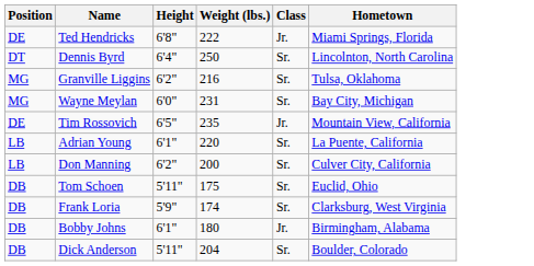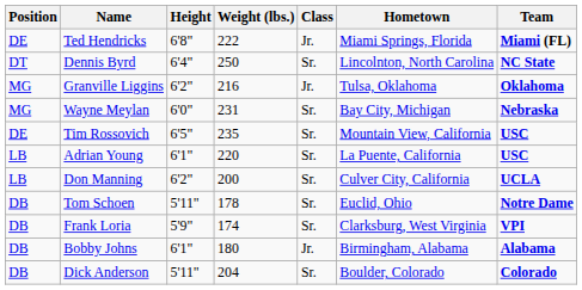 <table class="wikitable" style="font-size: 90%">
 <tr>
 <th>Position</th>
 <th>Name</th>
 <th>Height</th>
 <th>Weight (lbs.)</th>
 <th>Class</th>
 <th>Hometown</th>
+<th>Team</th>
 </tr>
 <tr>
 <td><a href='#'>DE</a></td>
 <td><a href='#'>Ted Hendricks</a></td>
 <td>6'8"</td>
 <td>222</td>
 <td>Jr.</td>
 <td><a href='#'>Miami Springs, Florida</a></td>
+<td><strong><a href='#'>Miami</a> (FL)</strong></td>
 </tr>
 <tr>
 <td><a href='#'>DT</a></td>
 <td><a href='#'>Dennis Byrd</a></td>
 <td>6'4"</td>
 <td>250</td>
 <td>Sr.</td>
 <td><a href='#'>Lincolnton, North Carolina</a></td>
+<td><strong><a href='#'>NC State</a></strong></td>
 </tr>
 <tr>
 <td><a href='#'>MG</a></td>
 <td><a href='#'>Granville Liggins</a></td>
 <td>6'2"</td>
 <td>216</td>
-<td>Sr.</td>
+<td>Jr.</td>
 <td><a href='#'>Tulsa, Oklahoma</a></td>
+<td><strong><a href='#'>Oklahoma</a></strong></td>
 </tr>
 <tr>
 <td><a href='#'>MG</a></td>
 <td><a href='#'>Wayne Meylan</a></td>
 <td>6'0"</td>
 <td>231</td>
 <td>Sr.</td>
 <td><a href='#'>Bay City, Michigan</a></td>
+<td><strong><a href='#'>Nebraska</a></strong></td>
 </tr>
 <tr>
 <td><a href='#'>DE</a></td>
 <td><a href='#'>Tim Rossovich</a></td>
 <td>6'5"</td>
 <td>235</td>
-<td>Jr.</td>
+<td>Sr.</td>
 <td><a href='#'>Mountain View, California</a></td>
+<td><strong><a href='#'>USC</a></strong></td>
 </tr>
 <tr>
 <td><a href='#'>LB</a></td>
 <td><a href='#'>Adrian Young</a></td>
 <td>6'1"</td>
 <td>220</td>
 <td>Sr.</td>
 <td><a href='#'>La Puente, California</a></td>
+<td><strong><a href='#'>USC</a></strong></td>
 </tr>
 <tr>
 <td><a href='#'>LB</a></td>
 <td><a href='#'>Don Manning</a></td>
 <td>6'2"</td>
 <td>200</td>
 <td>Sr.</td>
 <td><a href='#'>Culver City, California</a></td>
+<td><strong><a href='#'>UCLA</a></strong></td>
 </tr>
 <tr>
 <td><a href='#'>DB</a></td>
 <td><a href='#'>Tom Schoen</a></td>
 <td>5'11"</td>
-<td>175</td>
+<td>178</td>
 <td>Sr.</td>
 <td><a href='#'>Euclid, Ohio</a></td>
+<td><strong><a href='#'>Notre Dame</a></strong></td>
 </tr>
 <tr>
 <td><a href='#'>DB</a></td>
 <td><a href='#'>Frank Loria</a></td>
 <td>5'9"</td>
 <td>174</td>
 <td>Sr.</td>
 <td><a href='#'>Clarksburg, West Virginia</a></td>
+<td><strong><a href='#'>VPI</a></strong></td>
 </tr>
 <tr>
 <td><a href='#'>DB</a></td>
 <td><a href='#'>Bobby Johns</a></td>
 <td>6'1"</td>
 <td>180</td>
 <td>Jr.</td>
 <td><a href='#'>Birmingham, Alabama</a></td>
+<td><strong><a href='#'>Alabama</a></strong></td>
 </tr>
 <tr>
 <td><a href='#'>DB</a></td>
 <td><a href='#'>Dick Anderson</a></td>
 <td>5'11"</td>
 <td>204</td>
 <td>Sr.</td>
 <td><a href='#'>Boulder, Colorado</a></td>
+<td><strong><a href='#'>Colorado</a></strong></td>
 </tr>
 </table>
